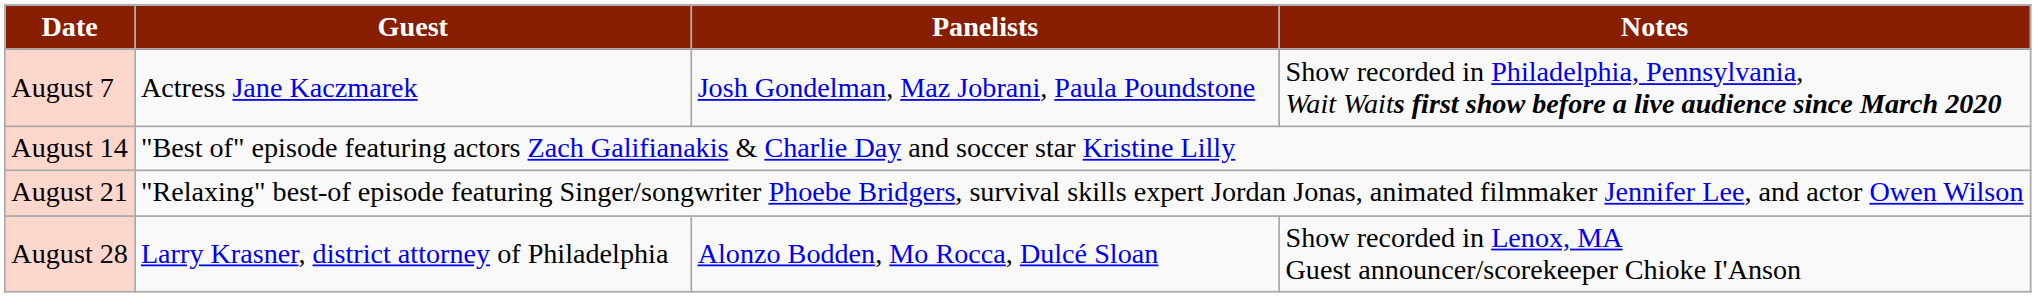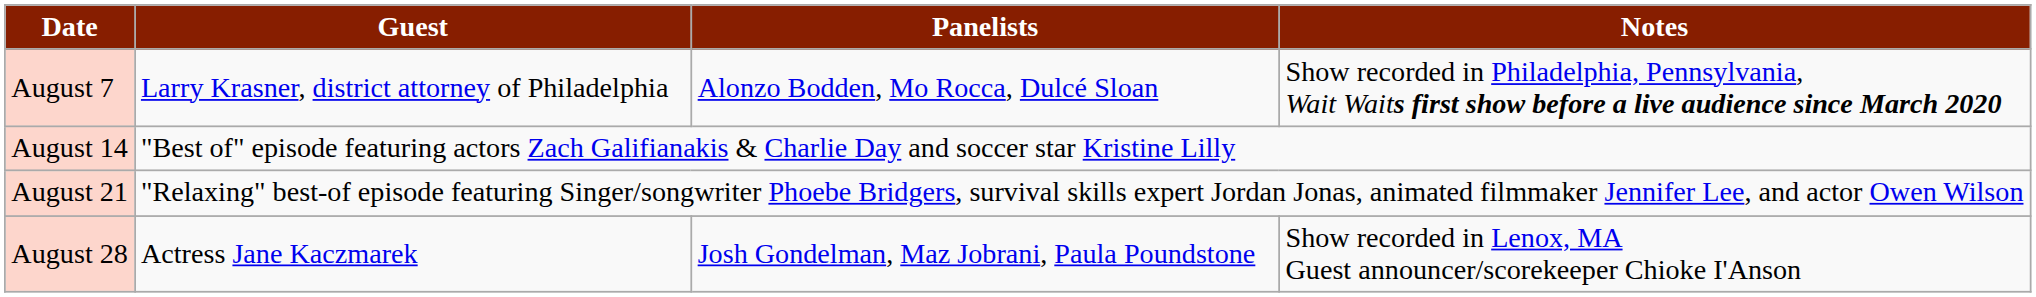 <table class="wikitable">
 <tr>
 <th style="background:#871E00;color:#FFFFFF;">Date</th>
 <th style="background:#871E00;color:#FFFFFF;">Guest</th>
 <th style="background:#871E00;color:#FFFFFF;">Panelists</th>
 <th style="background:#871E00;color:#FFFFFF;">Notes</th>
 </tr>
 <tr>
 <td style="background:#FDD6CC;color:#000000;">August 7</td>
-<td>Actress <a href='#'>Jane Kaczmarek</a></td>
-<td><a href='#'>Josh Gondelman</a>, <a href='#'>Maz Jobrani</a>, <a href='#'>Paula Poundstone</a></td>
+<td><a href='#'>Larry Krasner</a>, <a href='#'>district attorney</a> of Philadelphia</td>
+<td><a href='#'>Alonzo Bodden</a>, <a href='#'>Mo Rocca</a>, <a href='#'>Dulcé Sloan</a></td>
 <td>Show recorded in <a href='#'>Philadelphia, Pennsylvania</a>, <br><em>Wait Wait<strong>s first show before a live audience since March 2020</td>
 </tr>
 <tr>
 <td style="background:#FDD6CC;color:#000000;">August 14</td>
 <td colspan=3>"Best of" episode featuring actors <a href='#'>Zach Galifianakis</a> & <a href='#'>Charlie Day</a> and soccer star <a href='#'>Kristine Lilly</a></td>
 </tr>
 <tr>
 <td style="background:#FDD6CC;color:#000000;">August 21</td>
 <td colspan=3>"Relaxing" best-of episode featuring Singer/songwriter <a href='#'>Phoebe Bridgers</a>, survival skills expert Jordan Jonas, animated filmmaker <a href='#'>Jennifer Lee</a>, and actor <a href='#'>Owen Wilson</a></td>
 </tr>
 <tr>
 <td style="background:#FDD6CC;color:#000000;">August 28</td>
-<td><a href='#'>Larry Krasner</a>, <a href='#'>district attorney</a> of Philadelphia</td>
-<td><a href='#'>Alonzo Bodden</a>, <a href='#'>Mo Rocca</a>, <a href='#'>Dulcé Sloan</a></td>
+<td>Actress <a href='#'>Jane Kaczmarek</a></td>
+<td><a href='#'>Josh Gondelman</a>, <a href='#'>Maz Jobrani</a>, <a href='#'>Paula Poundstone</a></td>
 <td>Show recorded in <a href='#'>Lenox, MA</a> <br>Guest announcer/scorekeeper Chioke I'Anson</td>
 </tr>
 </table>
